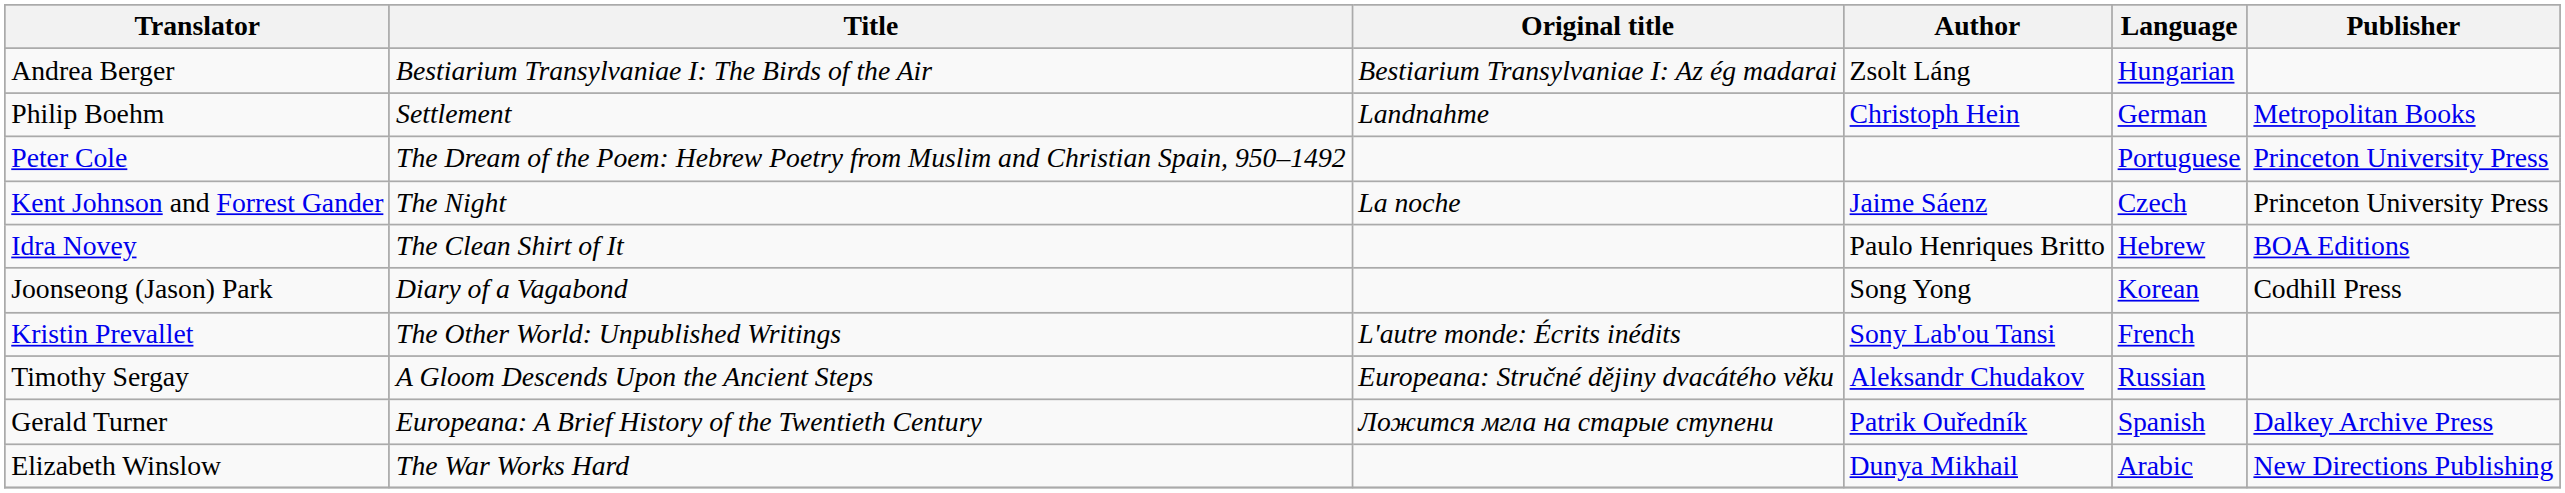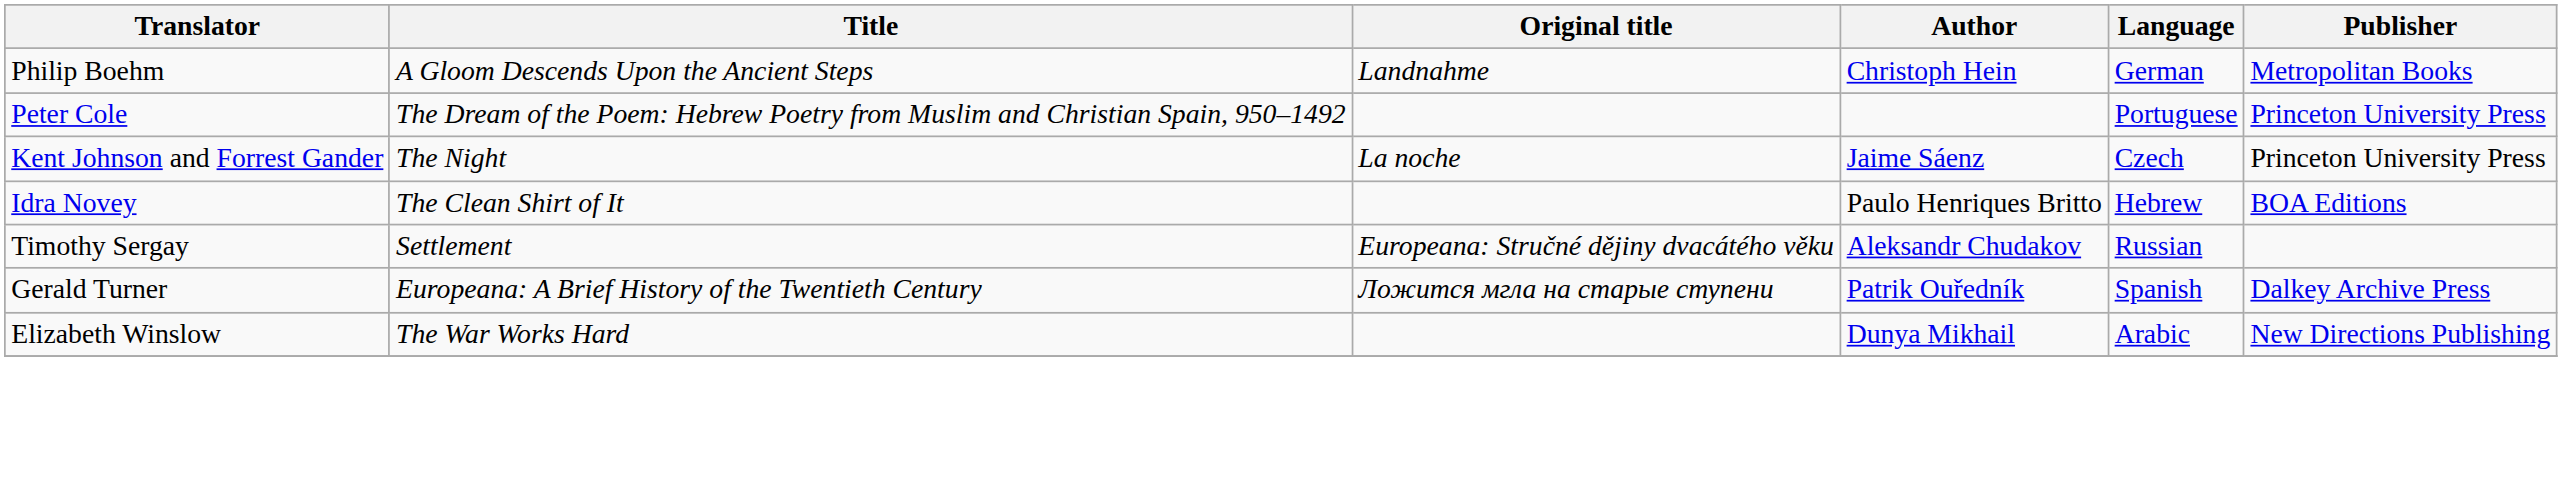 <table class="wikitable sortable">
 <tr>
 <th>Translator</th>
 <th>Title</th>
 <th>Original title</th>
 <th>Author</th>
 <th>Language</th>
 <th>Publisher</th>
 </tr>
 <tr>
-<td>Andrea Berger</td>
-<td><em>Bestiarium Transylvaniae I: The Birds of the Air</em></td>
-<td><em>Bestiarium Transylvaniae I: Az ég madarai</em></td>
-<td> Zsolt Láng</td>
-<td><a href='#'>Hungarian</a></td>
-<td></td>
-</tr>
-<tr>
 <td>Philip Boehm</td>
-<td><em>Settlement</em></td>
+<td><em>A Gloom Descends Upon the Ancient Steps</em></td>
 <td><em>Landnahme</em></td>
 <td> <a href='#'>Christoph Hein</a></td>
 <td><a href='#'>German</a></td>
 <td><a href='#'>Metropolitan Books</a></td>
 </tr>
 <tr>
 <td><a href='#'>Peter Cole</a></td>
 <td><em>The Dream of the Poem: Hebrew Poetry from Muslim and Christian Spain, 950–1492</em></td>
 <td></td>
 <td></td>
 <td><a href='#'>Portuguese</a></td>
 <td><a href='#'>Princeton University Press</a></td>
 </tr>
 <tr>
 <td><a href='#'>Kent Johnson</a> and <a href='#'>Forrest Gander</a></td>
 <td><em>The Night</em></td>
 <td><em>La noche</em></td>
 <td> <a href='#'>Jaime Sáenz</a></td>
 <td><a href='#'>Czech</a></td>
 <td>Princeton University Press</td>
 </tr>
 <tr>
 <td><a href='#'>Idra Novey</a></td>
 <td><em>The Clean Shirt of It</em></td>
 <td></td>
 <td> Paulo Henriques Britto</td>
 <td><a href='#'>Hebrew</a></td>
 <td><a href='#'>BOA Editions</a></td>
 </tr>
 <tr>
-<td>Joonseong (Jason) Park</td>
-<td><em>Diary of a Vagabond</em></td>
-<td></td>
-<td> Song Yong</td>
-<td><a href='#'>Korean</a></td>
-<td>Codhill Press</td>
-</tr>
-<tr>
-<td><a href='#'>Kristin Prevallet</a></td>
-<td><em>The Other World: Unpublished Writings</em></td>
-<td><em>L'autre monde: Écrits inédits</em></td>
-<td> <a href='#'>Sony Lab'ou Tansi</a></td>
-<td><a href='#'>French</a></td>
-<td></td>
-</tr>
-<tr>
 <td>Timothy Sergay</td>
-<td><em>A Gloom Descends Upon the Ancient Steps</em></td>
+<td><em>Settlement</em></td>
 <td><em>Europeana: Stručné dějiny dvacátého věku</em></td>
 <td> <a href='#'>Aleksandr Chudakov</a></td>
 <td><a href='#'>Russian</a></td>
 <td></td>
 </tr>
 <tr>
 <td>Gerald Turner</td>
 <td><em>Europeana: A Brief History of the Twentieth Century</em></td>
 <td><em>Ложится мгла на старые ступени</em></td>
 <td> <a href='#'>Patrik Ouředník</a></td>
 <td><a href='#'>Spanish</a></td>
 <td><a href='#'>Dalkey Archive Press</a></td>
 </tr>
 <tr>
 <td>Elizabeth Winslow</td>
 <td><em>The War Works Hard</em></td>
 <td></td>
 <td> <a href='#'>Dunya Mikhail</a></td>
 <td><a href='#'>Arabic</a></td>
 <td><a href='#'>New Directions Publishing</a></td>
 </tr>
 <tr>
 </tr>
 </table>
